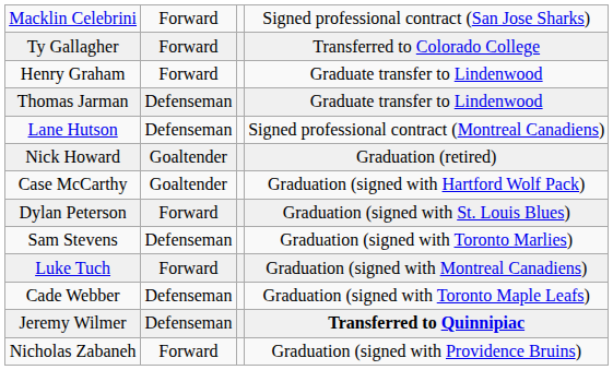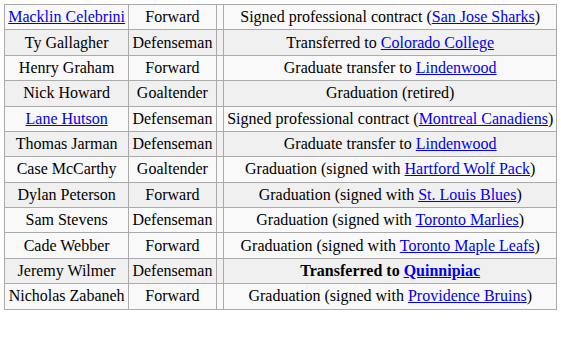 <table class="wikitable">
 <tr align="center" bgcolor="">
 <td><a href='#'>Macklin Celebrini</a></td>
 <td>Forward</td>
 <td></td>
 <td>Signed professional contract (<a href='#'>San Jose Sharks</a>)</td>
 </tr>
 <tr align="center" bgcolor="f0f0f0">
 <td>Ty Gallagher</td>
-<td>Forward</td>
+<td>Defenseman</td>
 <td></td>
 <td>Transferred to <a href='#'>Colorado College</a></td>
 </tr>
 <tr align="center" bgcolor="">
 <td>Henry Graham</td>
 <td>Forward</td>
 <td></td>
 <td>Graduate transfer to <a href='#'>Lindenwood</a></td>
 </tr>
 <tr align="center" bgcolor="f0f0f0">
-<td>Thomas Jarman</td>
-<td>Defenseman</td>
+<td>Nick Howard</td>
+<td>Goaltender</td>
 <td></td>
-<td>Graduate transfer to <a href='#'>Lindenwood</a></td>
+<td>Graduation (retired)</td>
 </tr>
 <tr align="center" bgcolor="">
 <td><a href='#'>Lane Hutson</a></td>
 <td>Defenseman</td>
 <td></td>
 <td>Signed professional contract (<a href='#'>Montreal Canadiens</a>)</td>
 </tr>
 <tr align="center" bgcolor="f0f0f0">
-<td>Nick Howard</td>
-<td>Goaltender</td>
+<td>Thomas Jarman</td>
+<td>Defenseman</td>
 <td></td>
-<td>Graduation (retired)</td>
+<td>Graduate transfer to <a href='#'>Lindenwood</a></td>
 </tr>
 <tr align="center" bgcolor="">
 <td>Case McCarthy</td>
 <td>Goaltender</td>
 <td></td>
 <td>Graduation (signed with <a href='#'>Hartford Wolf Pack</a>)</td>
 </tr>
 <tr align="center" bgcolor="f0f0f0">
 <td>Dylan Peterson</td>
 <td>Forward</td>
 <td></td>
 <td>Graduation (signed with <a href='#'>St. Louis Blues</a>)</td>
 </tr>
 <tr align="center" bgcolor="">
 <td>Sam Stevens</td>
 <td>Defenseman</td>
 <td></td>
 <td>Graduation (signed with <a href='#'>Toronto Marlies</a>)</td>
 </tr>
-<tr align="center" bgcolor="f0f0f0">
-<td><a href='#'>Luke Tuch</a></td>
-<td>Forward</td>
-<td></td>
-<td>Graduation (signed with <a href='#'>Montreal Canadiens</a>)</td>
-</tr>
 <tr align="center" bgcolor="">
 <td>Cade Webber</td>
-<td>Defenseman</td>
+<td>Forward</td>
 <td></td>
 <td>Graduation (signed with <a href='#'>Toronto Maple Leafs</a>)</td>
 </tr>
 <tr align="center" bgcolor="f0f0f0">
 <td>Jeremy Wilmer</td>
 <td>Defenseman</td>
 <td></td>
 <td><strong>Transferred to <a href='#'>Quinnipiac</a></strong></td>
 </tr>
 <tr align="center" bgcolor="">
 <td>Nicholas Zabaneh</td>
 <td>Forward</td>
 <td></td>
 <td>Graduation (signed with <a href='#'>Providence Bruins</a>)</td>
 </tr>
 </table>
